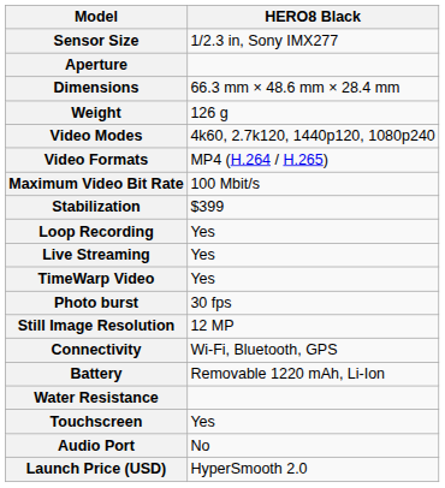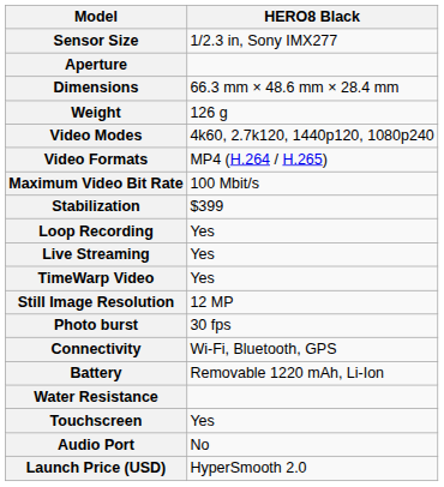 <table class="wikitable">
 <tr>
 <th>Model</th>
 <th>HERO8 Black</th>
 </tr>
 <tr>
 <th>Sensor Size</th>
 <td>1/2.3 in, Sony IMX277</td>
 </tr>
 <tr>
 <th>Aperture</th>
 <td></td>
 </tr>
 <tr>
 <th>Dimensions</th>
 <td>66.3 mm × 48.6 mm × 28.4 mm</td>
 </tr>
 <tr>
 <th>Weight</th>
 <td>126 g</td>
 </tr>
 <tr>
 <th>Video Modes</th>
 <td>4k60, 2.7k120, 1440p120, 1080p240</td>
 </tr>
 <tr>
 <th>Video Formats</th>
 <td>MP4 (<a href='#'>H.264</a> / <a href='#'>H.265</a>)</td>
 </tr>
 <tr>
 <th>Maximum Video Bit Rate</th>
 <td>100 Mbit/s</td>
 </tr>
 <tr>
 <th>Stabilization</th>
 <td>$399</td>
 </tr>
 <tr>
 <th>Loop Recording</th>
 <td>Yes</td>
 </tr>
 <tr>
 <th>Live Streaming</th>
 <td>Yes</td>
 </tr>
 <tr>
 <th>TimeWarp Video</th>
 <td>Yes</td>
 </tr>
 <tr>
+<th>Still Image Resolution</th>
+<td>12 MP</td>
+</tr>
+<tr>
 <th>Photo burst</th>
 <td>30 fps</td>
-</tr>
-<tr>
-<th>Still Image Resolution</th>
-<td>12 MP</td>
 </tr>
 <tr>
 <th>Connectivity</th>
 <td>Wi-Fi, Bluetooth, GPS</td>
 </tr>
 <tr>
 <th>Battery</th>
 <td>Removable 1220 mAh, Li-Ion</td>
 </tr>
 <tr>
 <th>Water Resistance</th>
 <td></td>
 </tr>
 <tr>
 <th>Touchscreen</th>
 <td>Yes</td>
 </tr>
 <tr>
 <th>Audio Port</th>
 <td>No</td>
 </tr>
 <tr>
 <th>Launch Price (USD)</th>
 <td>HyperSmooth 2.0</td>
 </tr>
 </table>
